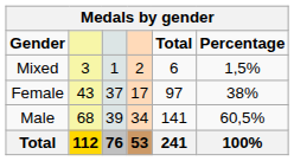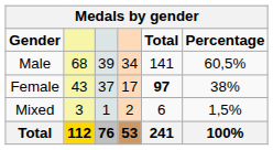 <table class="wikitable" style="font-size:85%; float:right;clear:right;margin-left:1em;">
 <tr style="background:#efefef;">
 <th colspan=6>Medals by gender</th>
 </tr>
 <tr align=center>
 <td><strong>Gender</strong></td>
 <td style="background:#f7f6a8;"></td>
 <td style="background:#dce5e5;"></td>
 <td style="background:#ffdab9;"></td>
 <td><strong>Total</strong></td>
 <td><strong>Percentage</strong></td>
 </tr>
 <tr align=center>
+<td>Male</td>
+<td style="background:#F7F6A8;">68</td>
+<td style="background:#DCE5E5;">39</td>
+<td style="background:#FFDAB9;">34</td>
+<td>141</td>
+<td>60,5%</td>
+</tr>
+<tr align=center>
+<td>Female</td>
+<td style="background:#F7F6A8;">43</td>
+<td style="background:#DCE5E5;">37</td>
+<td style="background:#FFDAB9;">17</td>
+<td><strong>97</strong></td>
+<td>38%</td>
+</tr>
+<tr align=center>
 <td>Mixed</td>
 <td style="background:#F7F6A8;">3</td>
 <td style="background:#DCE5E5;">1</td>
 <td style="background:#FFDAB9;">2</td>
 <td>6</td>
 <td>1,5%</td>
-</tr>
-<tr align=center>
-<td>Female</td>
-<td style="background:#F7F6A8;">43</td>
-<td style="background:#DCE5E5;">37</td>
-<td style="background:#FFDAB9;">17</td>
-<td>97</td>
-<td>38%</td>
-</tr>
-<tr align=center>
-<td>Male</td>
-<td style="background:#F7F6A8;">68</td>
-<td style="background:#DCE5E5;">39</td>
-<td style="background:#FFDAB9;">34</td>
-<td>141</td>
-<td>60,5%</td>
 </tr>
 <tr align=center>
 <th>Total</th>
 <th style="background:gold;">112</th>
 <th style="background:silver;">76</th>
 <th style="background:#c96;">53</th>
 <th>241</th>
 <th>100%</th>
 </tr>
 </table>
